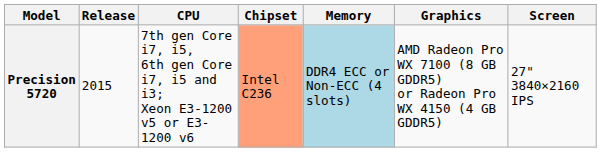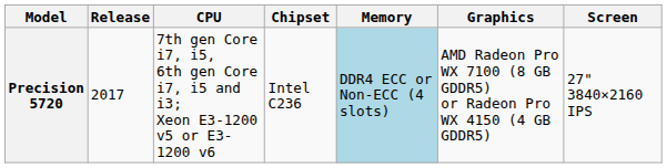 <table class="wikitable">
 <tr>
 <th style="width:7%">Model</th>
 <th>Release</th>
 <th style="width:17%">CPU</th>
 <th>Chipset</th>
 <th>Memory</th>
 <th>Graphics</th>
 <th>Screen</th>
 </tr>
 <tr>
 <th>Precision 5720</th>
-<td>2015</td>
+<td>2017</td>
 <td>7th gen Core i7, i5, <br>6th gen Core i7, i5 and i3; <br>Xeon E3-1200 v5 or E3-1200 v6</td>
-<td style="background: lightsalmon;">Intel C236</td>
+<td>Intel C236</td>
 <td style="background: lightblue;">DDR4 ECC or Non-ECC (4 slots)</td>
 <td>AMD Radeon Pro WX 7100 (8 GB GDDR5)<br> or Radeon Pro WX 4150 (4 GB GDDR5)</td>
 <td>27" 3840×2160 IPS</td>
 </tr>
 </table>
